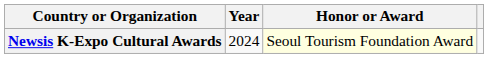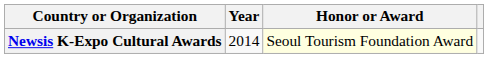 <table class="wikitable plainrowheaders sortable">
 <tr>
 <th scope="col">Country or Organization</th>
 <th scope="col">Year</th>
 <th scope="col">Honor or Award</th>
 <th scope="col" class="unsortable"></th>
 </tr>
 <tr>
 <th scope="row"><a href='#'>Newsis</a> K-Expo Cultural Awards</th>
-<td style="text-align:center">2024</td>
+<td style="text-align:center">2014</td>
 <td style="background: lightyellow;">Seoul Tourism Foundation Award</td>
 <td style="text-align:center"></td>
 </tr>
 </table>
